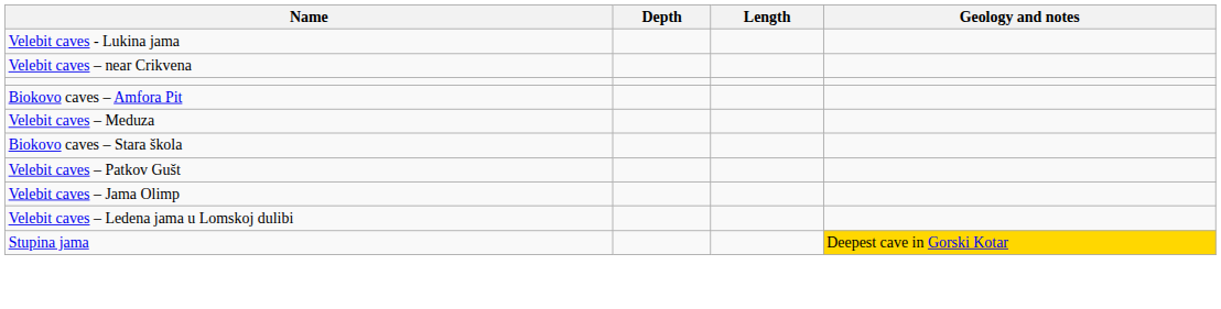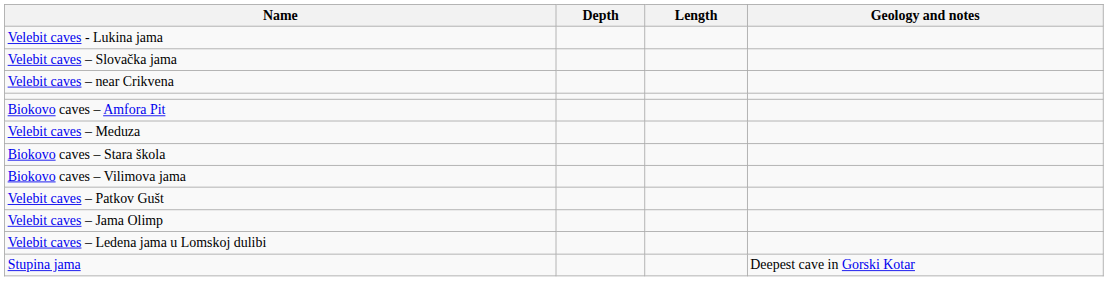 <table class="wikitable sortable" style="width:100%; height:100px;" cellpadding="5">
 <tr>
 <th>Name</th>
 <th>Depth</th>
 <th>Length</th>
 <th class="unsortable">Geology and notes</th>
 </tr>
 <tr>
 <td><a href='#'>Velebit caves</a> - Lukina jama</td>
+<td style="text-align:center;"></td>
+<td style="text-align:center;"></td>
+<td></td>
+</tr>
+<tr>
+<td><a href='#'>Velebit caves</a> – Slovačka jama</td>
 <td style="text-align:center;"></td>
 <td style="text-align:center;"></td>
 <td></td>
 </tr>
 <tr>
 <td><a href='#'>Velebit caves</a> – near Crikvena</td>
 <td style="text-align:center;"></td>
 <td style="text-align:center;"></td>
 <td></td>
 </tr>
 <tr>
 <td></td>
 <td style="text-align:center;"></td>
 <td style="text-align:center;"></td>
 <td></td>
 </tr>
 <tr>
 <td><a href='#'>Biokovo</a> caves – <a href='#'>Amfora Pit</a></td>
 <td style="text-align:center;"></td>
 <td style="text-align:center;"></td>
 <td></td>
 </tr>
 <tr>
 <td><a href='#'>Velebit caves</a> – Meduza</td>
 <td style="text-align:center;"></td>
 <td style="text-align:center;"></td>
 <td></td>
 </tr>
 <tr>
 <td><a href='#'>Biokovo</a> caves – Stara škola</td>
 <td style="text-align:center;"></td>
 <td style="text-align:center;"></td>
 <td></td>
 </tr>
 <tr>
+<td><a href='#'>Biokovo</a> caves – Vilimova jama</td>
+<td style="text-align:center;"></td>
+<td style="text-align:center;"></td>
+<td></td>
+</tr>
+<tr>
 <td><a href='#'>Velebit caves</a> – Patkov Gušt</td>
 <td style="text-align:center;"></td>
 <td style="text-align:center;"></td>
 <td></td>
 </tr>
 <tr>
 <td><a href='#'>Velebit caves</a> – Jama Olimp</td>
 <td style="text-align:center;"></td>
 <td style="text-align:center;"></td>
 <td></td>
 </tr>
 <tr>
 <td><a href='#'>Velebit caves</a> – Ledena jama u Lomskoj dulibi</td>
 <td style="text-align:center;"></td>
 <td style="text-align:center;"></td>
 <td></td>
 </tr>
 <tr>
 <td><a href='#'>Stupina jama</a></td>
 <td style="text-align:center;"></td>
 <td style="text-align:center;"></td>
-<td style="background: gold;">Deepest cave in <a href='#'>Gorski Kotar</a></td>
+<td>Deepest cave in <a href='#'>Gorski Kotar</a></td>
 </tr>
 </table>
